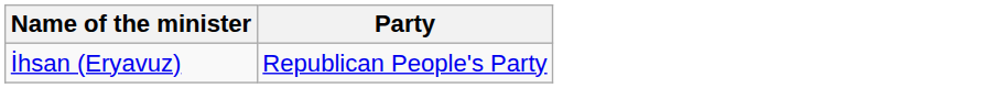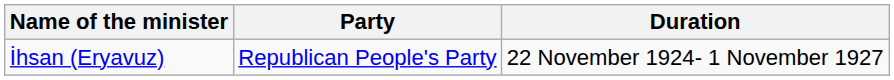 <table class="sortable wikitable">
 <tr>
 <th>Name of the minister</th>
 <th>Party</th>
+<th>Duration</th>
 </tr>
 <tr>
 <td><a href='#'>İhsan (Eryavuz)</a></td>
 <td><a href='#'>Republican People's Party</a></td>
+<td>22 November 1924- 1 November 1927</td>
 </tr>
 </table>
